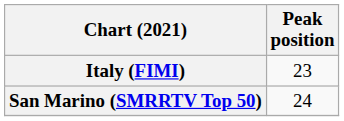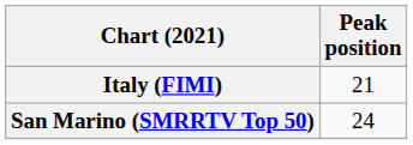 <table class="wikitable sortable plainrowheaders" style="text-align:center;">
 <tr>
 <th scope="col">Chart (2021)</th>
 <th scope="col">Peak<br>position</th>
 </tr>
 <tr>
 <th scope="row">Italy (<a href='#'>FIMI</a>)</th>
-<td>23</td>
+<td>21</td>
 </tr>
 <tr>
 <th scope="row">San Marino (<a href='#'>SMRRTV Top 50</a>)</th>
 <td>24</td>
 </tr>
 <tr>
 </tr>
 </table>
